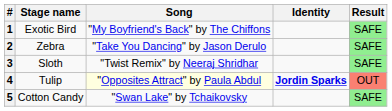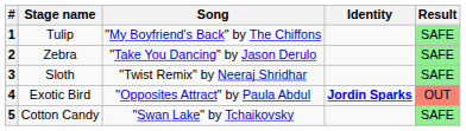 <table class="wikitable plainrowheaders" style="text-align: center;">
 <tr>
 <th>#</th>
 <th>Stage name</th>
 <th>Song</th>
 <th>Identity</th>
 <th colspan=2>Result</th>
 </tr>
 <tr>
 <th>1</th>
-<td>Exotic Bird</td>
+<td>Tulip</td>
 <td>"<a href='#'>My Boyfriend's Back</a>" by <a href='#'>The Chiffons</a></td>
 <td></td>
 <td bgcolor=lightgreen>SAFE</td>
 </tr>
 <tr>
 <th>2</th>
 <td>Zebra</td>
 <td>"<a href='#'>Take You Dancing</a>" by <a href='#'>Jason Derulo</a></td>
 <td></td>
 <td bgcolor=lightgreen>SAFE</td>
 </tr>
 <tr>
 <th>3</th>
 <td>Sloth</td>
 <td>"Twist Remix" by <a href='#'>Neeraj Shridhar</a></td>
 <td></td>
 <td bgcolor=lightgreen>SAFE</td>
 </tr>
 <tr>
 <th>4</th>
-<td>Tulip</td>
-<td style="background: lightyellow;">"<a href='#'>Opposites Attract</a>" by <a href='#'>Paula Abdul</a></td>
+<td>Exotic Bird</td>
+<td>"<a href='#'>Opposites Attract</a>" by <a href='#'>Paula Abdul</a></td>
 <td><strong><a href='#'>Jordin Sparks</a></strong></td>
 <td bgcolor=salmon>OUT</td>
 </tr>
 <tr>
 <th>5</th>
 <td>Cotton Candy</td>
 <td>"<a href='#'>Swan Lake</a>" by <a href='#'>Tchaikovsky</a></td>
 <td></td>
 <td bgcolor=lightgreen>SAFE</td>
 </tr>
 </table>
